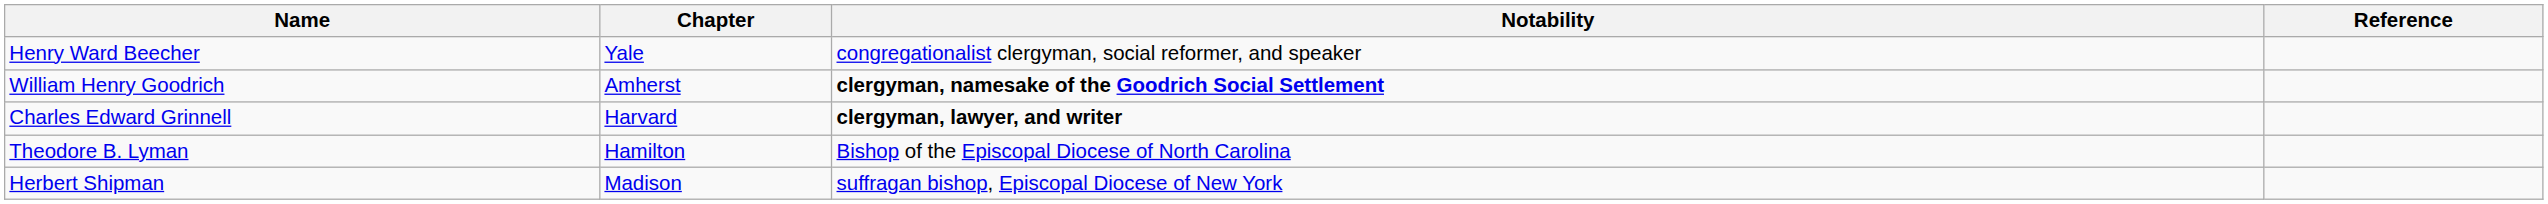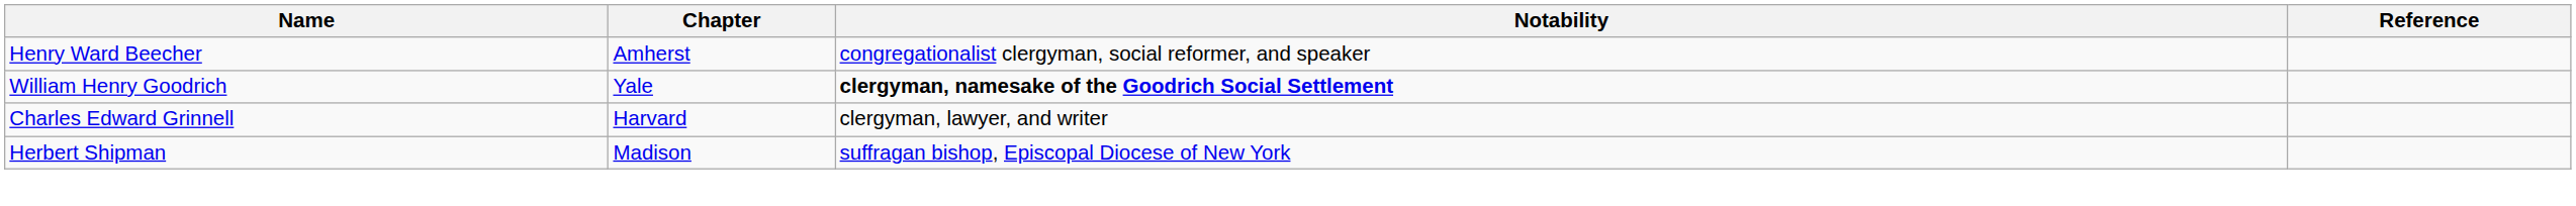 <table class="sortable wikitable" style="width:100%;">
 <tr>
 <th>Name</th>
 <th>Chapter</th>
 <th>Notability</th>
 <th>Reference</th>
 </tr>
 <tr>
 <td><a href='#'>Henry Ward Beecher</a></td>
-<td><a href='#'>Yale</a></td>
+<td><a href='#'>Amherst</a></td>
 <td><a href='#'>congregationalist</a> clergyman, social reformer, and speaker</td>
 <td></td>
 </tr>
 <tr>
 <td><a href='#'>William Henry Goodrich</a></td>
-<td><a href='#'>Amherst</a></td>
+<td><a href='#'>Yale</a></td>
 <td><strong>clergyman, namesake of the <a href='#'>Goodrich Social Settlement</a></strong></td>
 <td></td>
 </tr>
 <tr>
 <td><a href='#'>Charles Edward Grinnell</a></td>
 <td><a href='#'>Harvard</a></td>
-<td><strong>clergyman, lawyer, and writer</strong></td>
-<td></td>
-</tr>
-<tr>
-<td><a href='#'>Theodore B. Lyman</a></td>
-<td><a href='#'>Hamilton</a></td>
-<td><a href='#'>Bishop</a> of the <a href='#'>Episcopal Diocese of North Carolina</a></td>
+<td>clergyman, lawyer, and writer</td>
 <td></td>
 </tr>
 <tr>
 <td><a href='#'>Herbert Shipman</a></td>
 <td><a href='#'>Madison</a></td>
 <td><a href='#'>suffragan bishop</a>, <a href='#'>Episcopal Diocese of New York</a></td>
 <td></td>
 </tr>
 </table>
